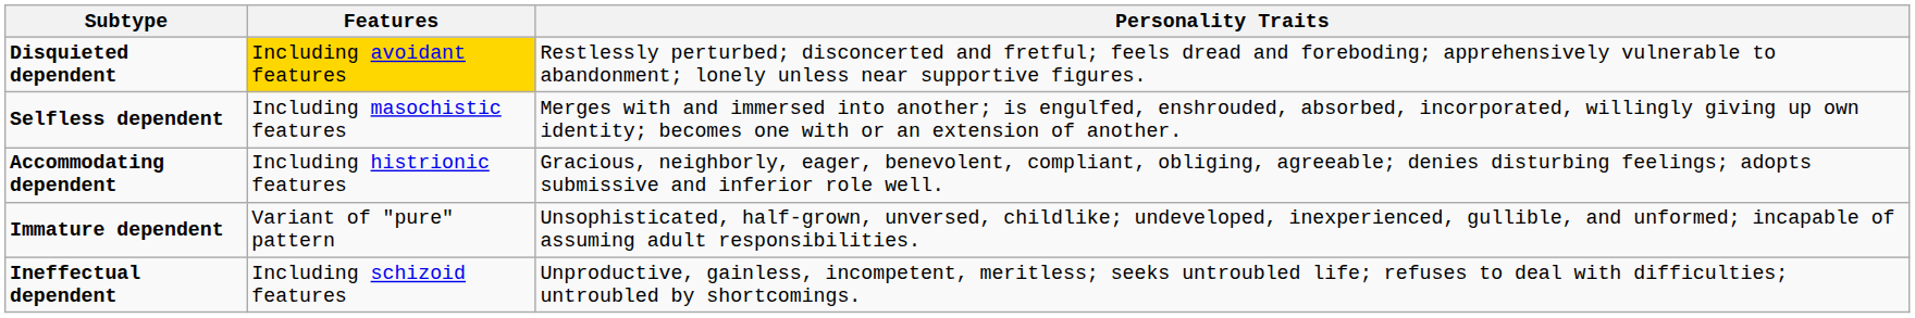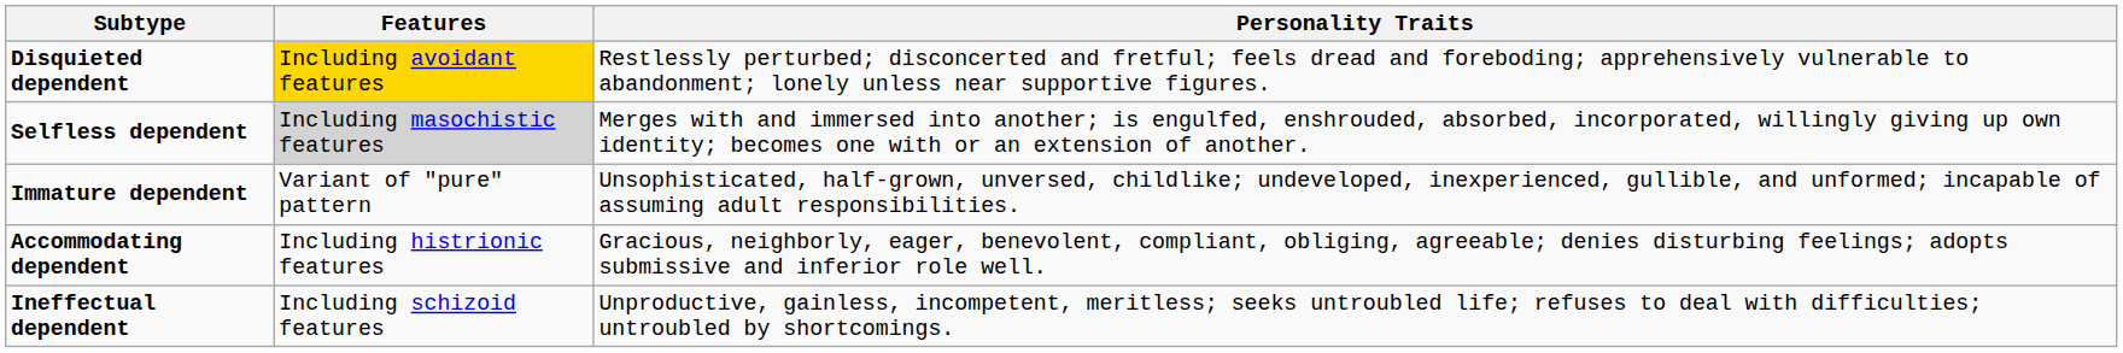 <table class="wikitable">
 <tr>
 <th>Subtype</th>
 <th>Features</th>
 <th>Personality Traits</th>
 </tr>
 <tr>
 <td><strong>Disquieted dependent</strong></td>
 <td style="background: gold;">Including <a href='#'>avoidant</a> features</td>
 <td>Restlessly perturbed; disconcerted and fretful; feels dread and foreboding; apprehensively vulnerable to abandonment; lonely unless near supportive figures.</td>
 </tr>
 <tr>
 <td><strong>Selfless dependent</strong></td>
-<td>Including <a href='#'>masochistic</a> features</td>
+<td style="background: lightgrey;">Including <a href='#'>masochistic</a> features</td>
 <td>Merges with and immersed into another; is engulfed, enshrouded, absorbed, incorporated, willingly giving up own identity; becomes one with or an extension of another.</td>
+</tr>
+<tr>
+<td><strong>Immature dependent</strong></td>
+<td>Variant of "pure" pattern</td>
+<td>Unsophisticated, half-grown, unversed, childlike; undeveloped, inexperienced, gullible, and unformed; incapable of assuming adult responsibilities.</td>
 </tr>
 <tr>
 <td><strong>Accommodating dependent</strong></td>
 <td>Including <a href='#'>histrionic</a> features</td>
 <td>Gracious, neighborly, eager, benevolent, compliant, obliging, agreeable; denies disturbing feelings; adopts submissive and inferior role well.</td>
 </tr>
 <tr>
-<td><strong>Immature dependent</strong></td>
-<td>Variant of "pure" pattern</td>
-<td>Unsophisticated, half-grown, unversed, childlike; undeveloped, inexperienced, gullible, and unformed; incapable of assuming adult responsibilities.</td>
-</tr>
-<tr>
 <td><strong>Ineffectual dependent</strong></td>
 <td>Including <a href='#'>schizoid</a> features</td>
 <td>Unproductive, gainless, incompetent, meritless; seeks untroubled life; refuses to deal with difficulties; untroubled by shortcomings.</td>
 </tr>
 </table>
